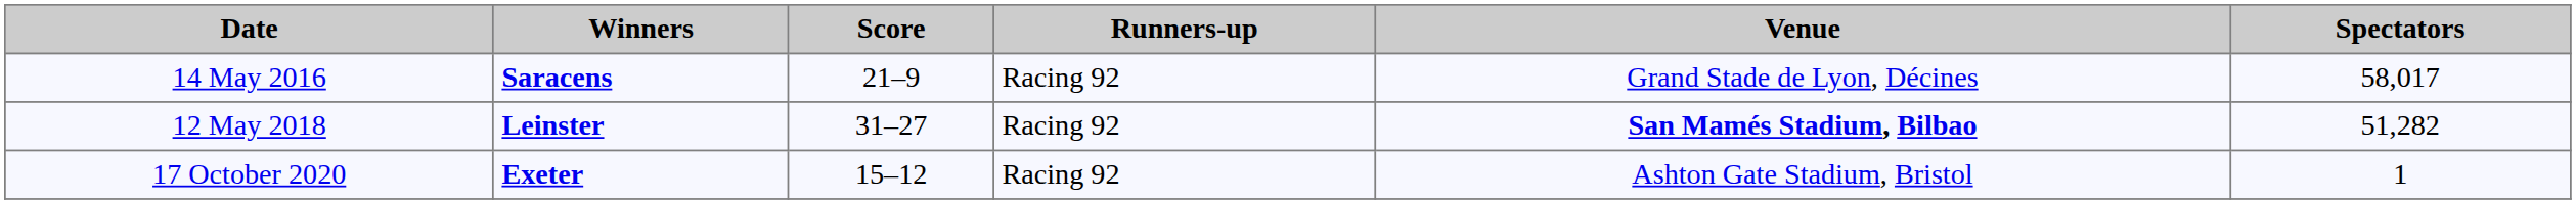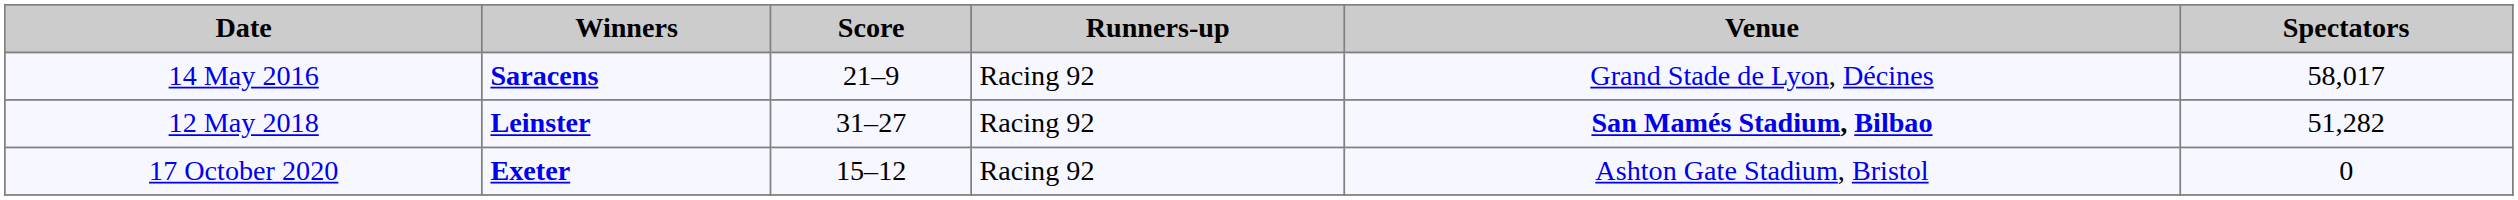 <table bgcolor="#f7f8ff" cellpadding="4" width="90%" cellspacing="0" border="1" style="font-size: 100%; border: grey solid 1px; border-collapse: collapse;">
 <tr bgcolor="#CCCCCC">
 <td align=center><strong>Date</strong></td>
 <td align=center><strong>Winners</strong></td>
 <td align=center><strong>Score</strong></td>
 <td align=center><strong>Runners-up</strong></td>
 <td align=center><strong>Venue</strong></td>
 <td align=center><strong>Spectators</strong></td>
 </tr>
 <tr>
 <td align=center><a href='#'>14 May 2016</a></td>
 <td> <strong><a href='#'>Saracens</a></strong></td>
 <td align=center>21–9</td>
 <td> Racing 92</td>
 <td align=center><a href='#'>Grand Stade de Lyon</a>, <a href='#'>Décines</a></td>
 <td align=center>58,017</td>
 </tr>
 <tr>
 <td align=center><a href='#'>12 May 2018</a></td>
 <td> <strong><a href='#'>Leinster</a></strong></td>
 <td align=center>31–27</td>
 <td> Racing 92</td>
 <td align=center><strong><a href='#'>San Mamés Stadium</a>, <a href='#'>Bilbao</a></strong></td>
 <td align=center>51,282</td>
 </tr>
 <tr>
 <td align=center><a href='#'>17 October 2020</a></td>
 <td> <strong><a href='#'>Exeter</a></strong></td>
 <td align=center>15–12</td>
 <td> Racing 92</td>
 <td align=center><a href='#'>Ashton Gate Stadium</a>, <a href='#'>Bristol</a></td>
-<td align=center>1</td>
+<td align=center>0</td>
 </tr>
 </table>
